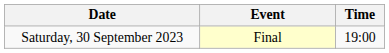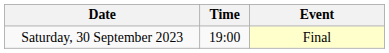 <table class = "wikitable" style="text-align:center;">
 <tr>
 <th width=220>Date</th>
+<th width=50>Time</th>
 <th width=150>Event</th>
-<th width=50>Time</th>
 </tr>
 <tr>
 <td>Saturday, 30 September 2023</td>
+<td>19:00</td>
 <td bgcolor=ffffcc>Final</td>
-<td>19:00</td>
 </tr>
 </table>
